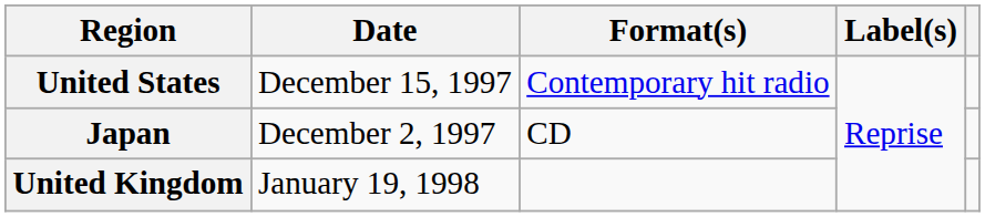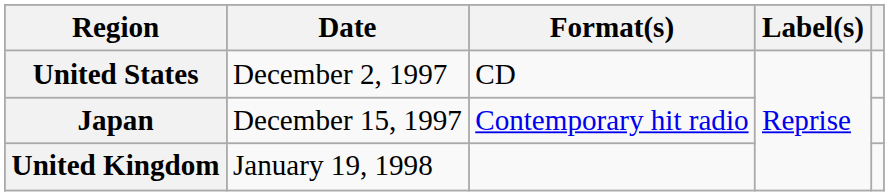 <table class="wikitable plainrowheaders">
 <tr>
 <th scope="col">Region</th>
 <th scope="col">Date</th>
 <th scope="col">Format(s)</th>
 <th scope="col">Label(s)</th>
 <th scope="col"></th>
 </tr>
 <tr>
 <th scope="row">United States</th>
-<td>December 15, 1997</td>
-<td><a href='#'>Contemporary hit radio</a></td>
+<td>December 2, 1997</td>
+<td>CD</td>
 <td rowspan="3"><a href='#'>Reprise</a></td>
 <td></td>
 </tr>
 <tr>
 <th scope="row">Japan</th>
-<td>December 2, 1997</td>
-<td>CD</td>
+<td>December 15, 1997</td>
+<td><a href='#'>Contemporary hit radio</a></td>
 <td></td>
 </tr>
 <tr>
 <th scope="row">United Kingdom</th>
 <td>January 19, 1998</td>
 <td></td>
 <td></td>
 </tr>
 </table>
